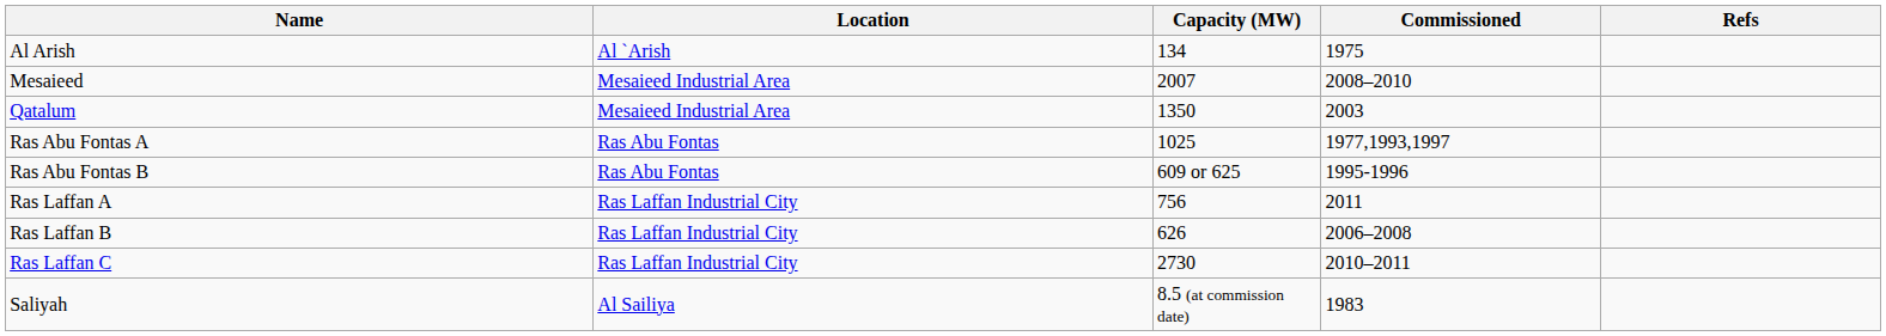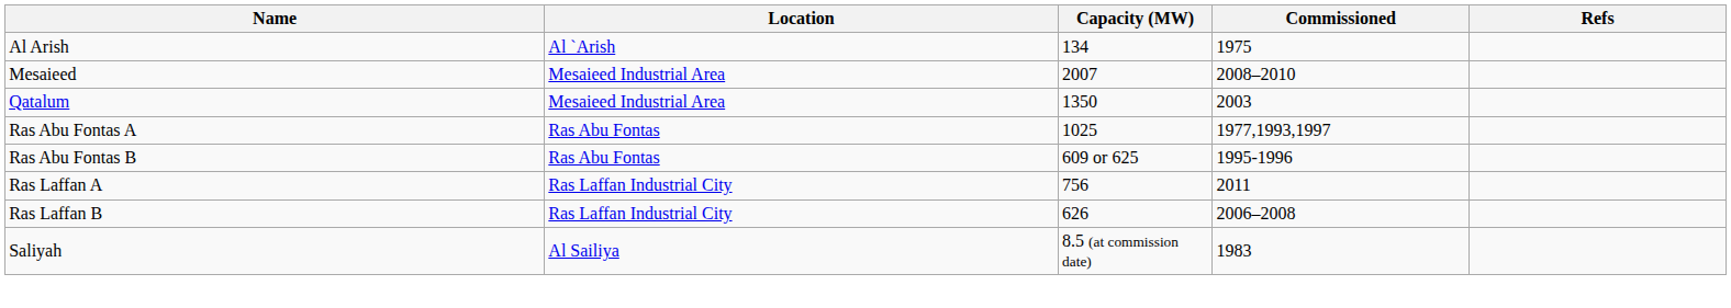 <table class="wikitable sortable">
 <tr>
 <th width="21%">Name</th>
 <th width="20%">Location</th>
 <th width="6%">Capacity (MW)</th>
 <th width="10%">Commissioned</th>
 <th width="10%">Refs</th>
 </tr>
 <tr>
 <td>Al Arish</td>
 <td><a href='#'>Al `Arish</a></td>
 <td>134</td>
 <td>1975</td>
 <td></td>
 </tr>
 <tr>
 <td>Mesaieed</td>
 <td><a href='#'>Mesaieed Industrial Area</a></td>
 <td>2007</td>
 <td>2008–2010</td>
 <td></td>
 </tr>
 <tr>
 <td><a href='#'>Qatalum</a></td>
 <td><a href='#'>Mesaieed Industrial Area</a></td>
 <td>1350</td>
 <td>2003</td>
 <td></td>
 </tr>
 <tr>
 <td>Ras Abu Fontas A</td>
 <td><a href='#'>Ras Abu Fontas</a></td>
 <td>1025</td>
 <td>1977,1993,1997</td>
 <td></td>
 </tr>
 <tr>
 <td>Ras Abu Fontas B</td>
 <td><a href='#'>Ras Abu Fontas</a></td>
 <td>609 or 625</td>
 <td>1995-1996</td>
 <td></td>
 </tr>
 <tr>
 <td>Ras Laffan A</td>
 <td><a href='#'>Ras Laffan Industrial City</a></td>
 <td>756</td>
 <td>2011</td>
 <td></td>
 </tr>
 <tr>
 <td>Ras Laffan B</td>
 <td><a href='#'>Ras Laffan Industrial City</a></td>
 <td>626</td>
 <td>2006–2008</td>
 <td></td>
 </tr>
 <tr>
-<td><a href='#'>Ras Laffan C</a></td>
-<td><a href='#'>Ras Laffan Industrial City</a></td>
-<td>2730</td>
-<td>2010–2011</td>
-<td></td>
-</tr>
-<tr>
 <td>Saliyah</td>
 <td><a href='#'>Al Sailiya</a></td>
 <td>8.5 <small>(at commission date)</small></td>
 <td>1983</td>
 <td></td>
 </tr>
 <tr>
 </tr>
 </table>
